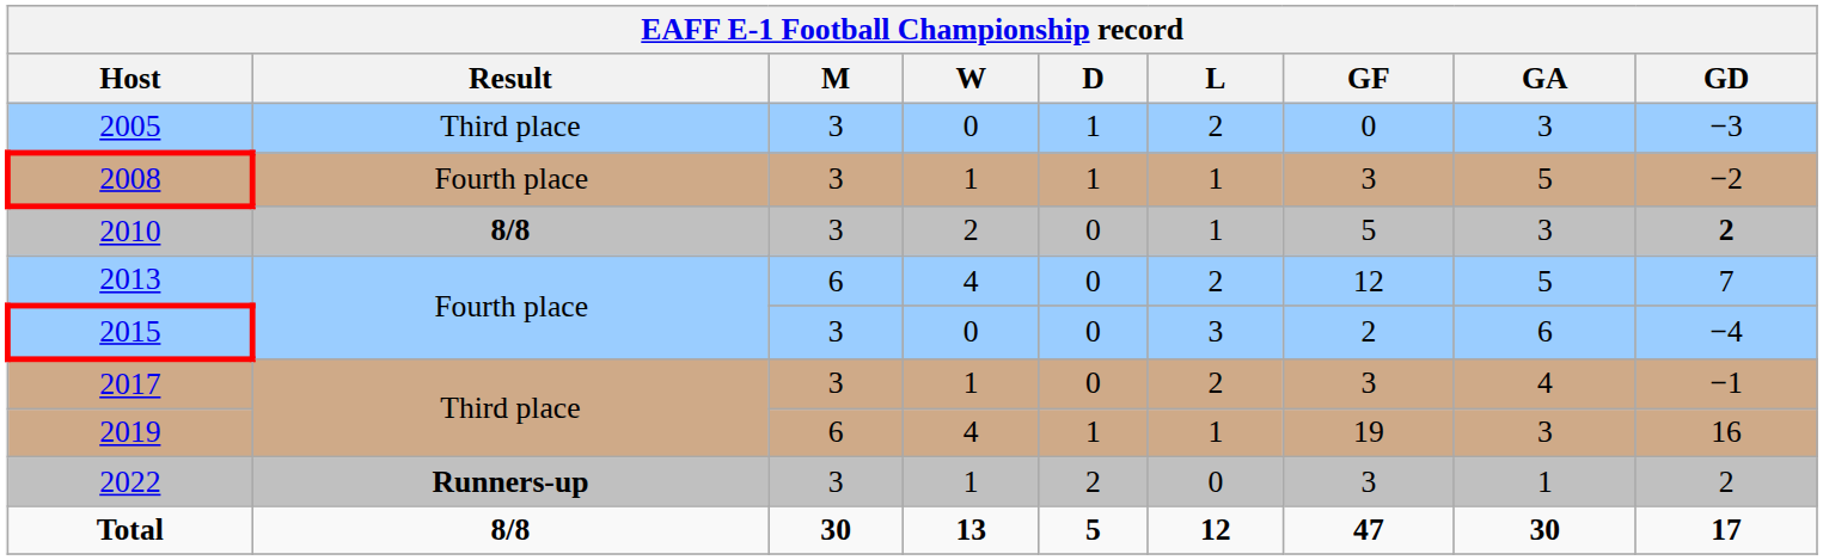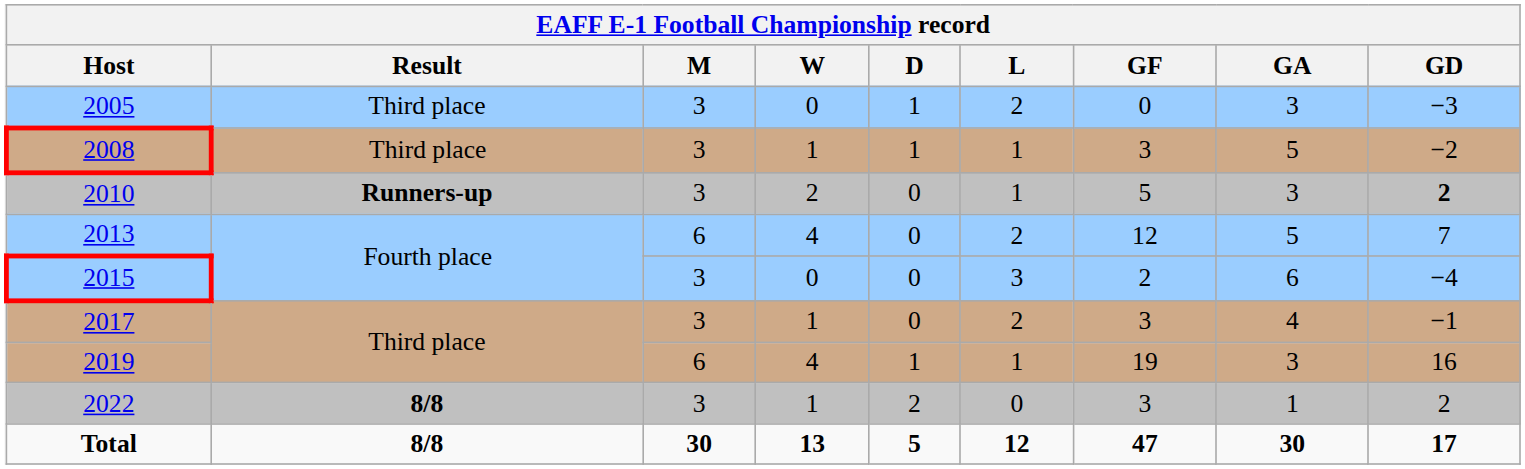 <table class="wikitable" style="text-align: center; width:75%;">
 <tr>
 <th colspan=9><a href='#'>EAFF E-1 Football Championship</a> record</th>
 </tr>
 <tr>
 <th>Host</th>
 <th>Result</th>
 <th>M</th>
 <th>W</th>
 <th>D</th>
 <th>L</th>
 <th>GF</th>
 <th>GA</th>
 <th>GD</th>
 </tr>
 <tr style="background:#9acdff;">
 <td> <a href='#'>2005</a></td>
 <td>Third place</td>
 <td>3</td>
 <td>0</td>
 <td>1</td>
 <td>2</td>
 <td>0</td>
 <td>3</td>
 <td>−3</td>
 </tr>
 <tr style="background:#cfaa88;">
 <td style="border: 3px solid red"> <a href='#'>2008</a></td>
-<td>Fourth place</td>
+<td>Third place</td>
 <td>3</td>
 <td>1</td>
 <td>1</td>
 <td>1</td>
 <td>3</td>
 <td>5</td>
 <td>−2</td>
 </tr>
 <tr style="background:silver;">
 <td> <a href='#'>2010</a></td>
-<td><strong>8/8</strong></td>
+<td><strong>Runners-up</strong></td>
 <td>3</td>
 <td>2</td>
 <td>0</td>
 <td>1</td>
 <td>5</td>
 <td>3</td>
 <td><strong>2</strong></td>
 </tr>
 <tr style="background:#9acdff;">
 <td> <a href='#'>2013</a></td>
 <td rowspan=2>Fourth place</td>
 <td>6</td>
 <td>4</td>
 <td>0</td>
 <td>2</td>
 <td>12</td>
 <td>5</td>
 <td>7</td>
 </tr>
 <tr style="background:#9acdff;">
 <td style="border: 3px solid red"> <a href='#'>2015</a></td>
 <td>3</td>
 <td>0</td>
 <td>0</td>
 <td>3</td>
 <td>2</td>
 <td>6</td>
 <td>−4</td>
 </tr>
 <tr style="background:#cfaa88;">
 <td> <a href='#'>2017</a></td>
 <td rowspan=2>Third place</td>
 <td>3</td>
 <td>1</td>
 <td>0</td>
 <td>2</td>
 <td>3</td>
 <td>4</td>
 <td>−1</td>
 </tr>
 <tr style="background:#cfaa88;">
 <td> <a href='#'>2019</a></td>
 <td>6</td>
 <td>4</td>
 <td>1</td>
 <td>1</td>
 <td>19</td>
 <td>3</td>
 <td>16</td>
 </tr>
 <tr style="background:silver;">
 <td> <a href='#'>2022</a></td>
-<td><strong>Runners-up</strong></td>
+<td><strong>8/8</strong></td>
 <td>3</td>
 <td>1</td>
 <td>2</td>
 <td>0</td>
 <td>3</td>
 <td>1</td>
 <td>2</td>
 </tr>
 <tr>
 <td><strong>Total</strong></td>
 <td><strong>8/8</strong></td>
 <td><strong>30</strong></td>
 <td><strong>13</strong></td>
 <td><strong>5</strong></td>
 <td><strong>12</strong></td>
 <td><strong>47</strong></td>
 <td><strong>30</strong></td>
 <td><strong>17</strong></td>
 </tr>
 </table>
